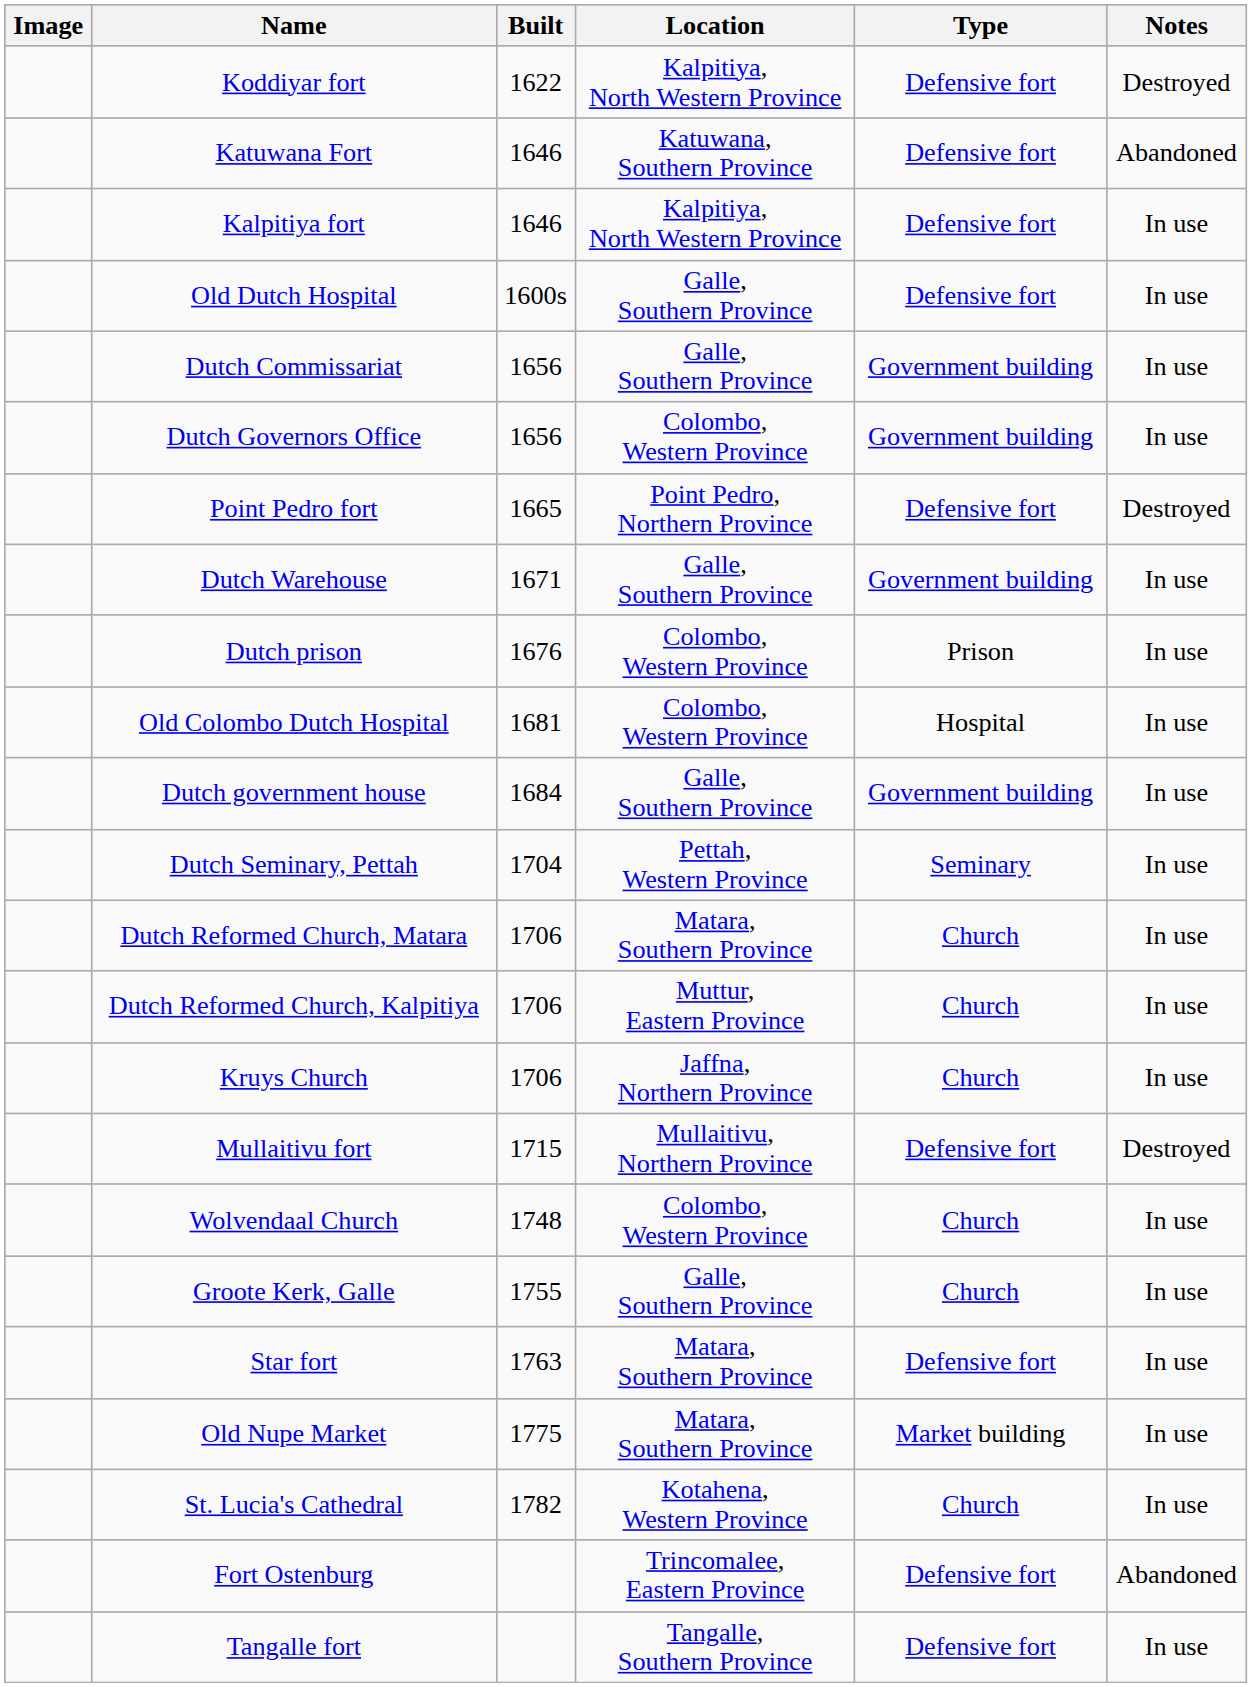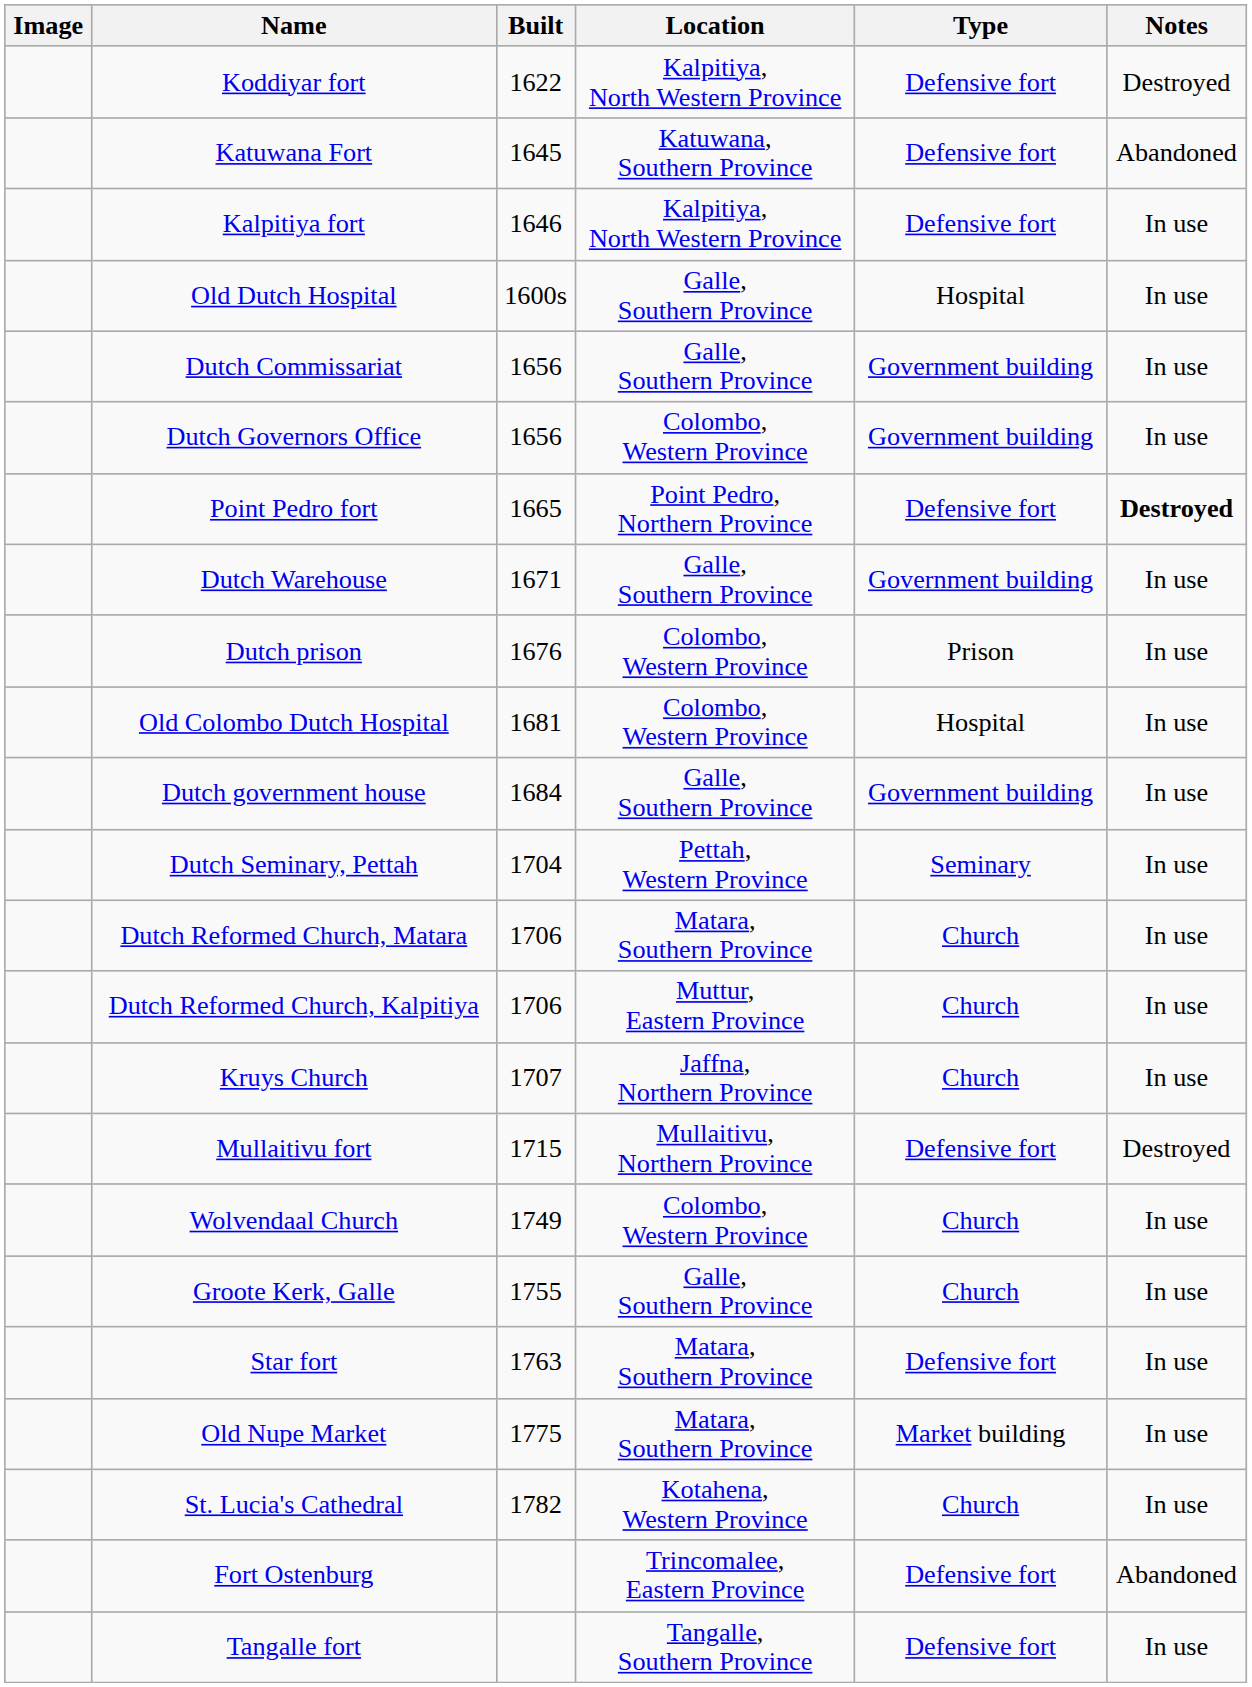 <table style="text-align:center; width:60%" class="wikitable sortable">
 <tr>
 <th>Image</th>
 <th>Name</th>
 <th>Built</th>
 <th>Location</th>
 <th>Type</th>
 <th>Notes</th>
 </tr>
 <tr>
 <td></td>
 <td><a href='#'>Koddiyar fort</a></td>
 <td>1622</td>
 <td><a href='#'>Kalpitiya</a>,<br><a href='#'>North Western Province</a></td>
 <td><a href='#'>Defensive fort</a></td>
 <td>Destroyed</td>
 </tr>
 <tr>
 <td></td>
 <td><a href='#'>Katuwana Fort</a></td>
-<td>1646</td>
+<td>1645</td>
 <td><a href='#'>Katuwana</a>,<br><a href='#'>Southern Province</a></td>
 <td><a href='#'>Defensive fort</a></td>
 <td>Abandoned</td>
 </tr>
 <tr>
 <td></td>
 <td><a href='#'>Kalpitiya fort</a></td>
 <td>1646</td>
 <td><a href='#'>Kalpitiya</a>,<br><a href='#'>North Western Province</a></td>
 <td><a href='#'>Defensive fort</a></td>
 <td>In use</td>
 </tr>
 <tr>
 <td></td>
 <td><a href='#'>Old Dutch Hospital</a></td>
 <td>1600s</td>
 <td><a href='#'>Galle</a>,<br><a href='#'>Southern Province</a></td>
-<td><a href='#'>Defensive fort</a></td>
+<td>Hospital</td>
 <td>In use</td>
 </tr>
 <tr>
 <td></td>
 <td><a href='#'>Dutch Commissariat</a></td>
 <td>1656</td>
 <td><a href='#'>Galle</a>,<br><a href='#'>Southern Province</a></td>
 <td><a href='#'>Government building</a></td>
 <td>In use</td>
 </tr>
 <tr>
 <td></td>
 <td><a href='#'>Dutch Governors Office</a></td>
 <td>1656</td>
 <td><a href='#'>Colombo</a>,<br><a href='#'>Western Province</a></td>
 <td><a href='#'>Government building</a></td>
 <td>In use</td>
 </tr>
 <tr>
 <td></td>
 <td><a href='#'>Point Pedro fort</a></td>
 <td>1665</td>
 <td><a href='#'>Point Pedro</a>,<br><a href='#'>Northern Province</a></td>
 <td><a href='#'>Defensive fort</a></td>
-<td>Destroyed</td>
+<td><strong>Destroyed</strong></td>
 </tr>
 <tr>
 <td></td>
 <td><a href='#'>Dutch Warehouse</a></td>
 <td>1671</td>
 <td><a href='#'>Galle</a>,<br><a href='#'>Southern Province</a></td>
 <td><a href='#'>Government building</a></td>
 <td>In use</td>
 </tr>
 <tr>
 <td></td>
 <td><a href='#'>Dutch prison</a></td>
 <td>1676</td>
 <td><a href='#'>Colombo</a>,<br><a href='#'>Western Province</a></td>
 <td>Prison</td>
 <td>In use</td>
 </tr>
 <tr>
 <td></td>
 <td><a href='#'>Old Colombo Dutch Hospital</a></td>
 <td>1681</td>
 <td><a href='#'>Colombo</a>,<br><a href='#'>Western Province</a></td>
 <td>Hospital</td>
 <td>In use</td>
 </tr>
 <tr>
 <td></td>
 <td><a href='#'>Dutch government house</a></td>
 <td>1684</td>
 <td><a href='#'>Galle</a>,<br><a href='#'>Southern Province</a></td>
 <td><a href='#'>Government building</a></td>
 <td>In use</td>
 </tr>
 <tr>
 <td></td>
 <td><a href='#'>Dutch Seminary, Pettah</a></td>
 <td>1704</td>
 <td><a href='#'>Pettah</a>,<br><a href='#'>Western Province</a></td>
 <td><a href='#'>Seminary</a></td>
 <td>In use</td>
 </tr>
 <tr>
 <td></td>
 <td><a href='#'>Dutch Reformed Church, Matara</a></td>
 <td>1706</td>
 <td><a href='#'>Matara</a>,<br><a href='#'>Southern Province</a></td>
 <td><a href='#'>Church</a></td>
 <td>In use</td>
 </tr>
 <tr>
 <td></td>
 <td><a href='#'>Dutch Reformed Church, Kalpitiya</a></td>
 <td>1706</td>
 <td><a href='#'>Muttur</a>,<br><a href='#'>Eastern Province</a></td>
 <td><a href='#'>Church</a></td>
 <td>In use</td>
 </tr>
 <tr>
 <td></td>
 <td><a href='#'>Kruys Church</a></td>
-<td>1706</td>
+<td>1707</td>
 <td><a href='#'>Jaffna</a>,<br><a href='#'>Northern Province</a></td>
 <td><a href='#'>Church</a></td>
 <td>In use</td>
 </tr>
 <tr>
 <td></td>
 <td><a href='#'>Mullaitivu fort</a></td>
 <td>1715</td>
 <td><a href='#'>Mullaitivu</a>,<br><a href='#'>Northern Province</a></td>
 <td><a href='#'>Defensive fort</a></td>
 <td>Destroyed</td>
 </tr>
 <tr>
 <td></td>
 <td><a href='#'>Wolvendaal Church</a></td>
-<td>1748</td>
+<td>1749</td>
 <td><a href='#'>Colombo</a>,<br><a href='#'>Western Province</a></td>
 <td><a href='#'>Church</a></td>
 <td>In use</td>
 </tr>
 <tr>
 <td></td>
 <td><a href='#'>Groote Kerk, Galle</a></td>
 <td>1755</td>
 <td><a href='#'>Galle</a>,<br><a href='#'>Southern Province</a></td>
 <td><a href='#'>Church</a></td>
 <td>In use</td>
 </tr>
 <tr>
 <td></td>
 <td><a href='#'>Star fort</a></td>
 <td>1763</td>
 <td><a href='#'>Matara</a>,<br><a href='#'>Southern Province</a></td>
 <td><a href='#'>Defensive fort</a></td>
 <td>In use</td>
 </tr>
 <tr>
 <td></td>
 <td><a href='#'>Old Nupe Market</a></td>
 <td>1775</td>
 <td><a href='#'>Matara</a>,<br><a href='#'>Southern Province</a></td>
 <td><a href='#'>Market</a> building</td>
 <td>In use</td>
 </tr>
 <tr>
 <td></td>
 <td><a href='#'>St. Lucia's Cathedral</a></td>
 <td>1782</td>
 <td><a href='#'>Kotahena</a>,<br><a href='#'>Western Province</a></td>
 <td><a href='#'>Church</a></td>
 <td>In use</td>
 </tr>
 <tr>
 <td></td>
 <td><a href='#'>Fort Ostenburg</a></td>
 <td></td>
 <td><a href='#'>Trincomalee</a>,<br><a href='#'>Eastern Province</a></td>
 <td><a href='#'>Defensive fort</a></td>
 <td>Abandoned</td>
 </tr>
 <tr>
 <td></td>
 <td><a href='#'>Tangalle fort</a></td>
 <td></td>
 <td><a href='#'>Tangalle</a>,<br><a href='#'>Southern Province</a></td>
 <td><a href='#'>Defensive fort</a></td>
 <td>In use</td>
 </tr>
 </table>
